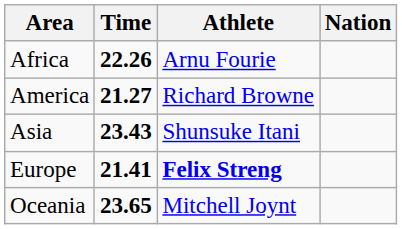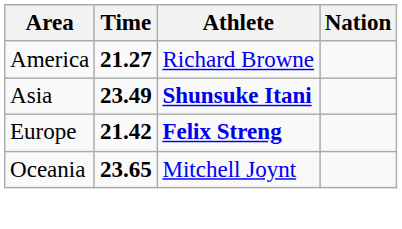 <table class="wikitable">
 <tr>
 <th>Area</th>
 <th>Time</th>
 <th>Athlete</th>
 <th>Nation</th>
-</tr>
-<tr>
-<td>Africa</td>
-<td><strong>22.26</strong></td>
-<td><a href='#'>Arnu Fourie</a></td>
-<td></td>
 </tr>
 <tr>
 <td>America</td>
 <td><strong>21.27</strong> </td>
 <td><a href='#'>Richard Browne</a></td>
 <td></td>
 </tr>
 <tr>
 <td>Asia</td>
-<td><strong>23.43</strong></td>
-<td><a href='#'>Shunsuke Itani</a></td>
+<td><strong>23.49</strong></td>
+<td><strong><a href='#'>Shunsuke Itani</a></strong></td>
 <td></td>
 </tr>
 <tr>
 <td>Europe</td>
-<td><strong>21.41</strong></td>
+<td><strong>21.42</strong></td>
 <td><strong><a href='#'>Felix Streng</a></strong></td>
 <td></td>
 </tr>
 <tr>
 <td>Oceania</td>
 <td><strong>23.65</strong></td>
 <td><a href='#'>Mitchell Joynt</a></td>
 <td></td>
 </tr>
 </table>
